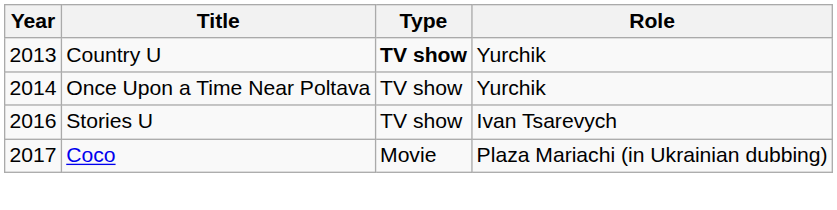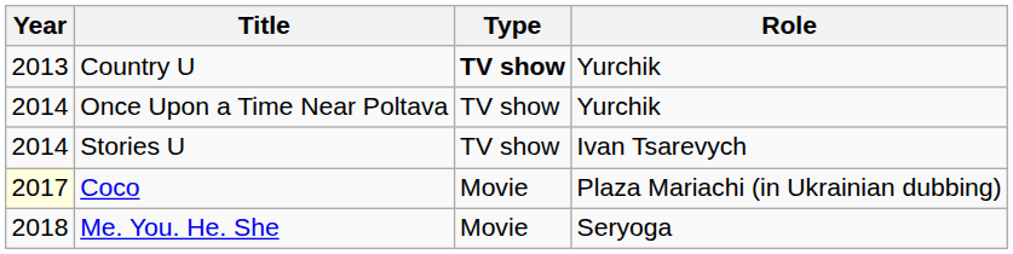 <table class="wikitable plainrowheaders sortable">
 <tr>
 <th scope="col">Year</th>
 <th scope="col">Title</th>
 <th scope="col">Type</th>
 <th scope="col">Role</th>
 </tr>
 <tr>
 <td>2013</td>
 <td>Country U</td>
 <td><strong>TV show</strong></td>
 <td>Yurchik</td>
 </tr>
 <tr>
 <td>2014</td>
 <td>Once Upon a Time Near Poltava</td>
 <td>TV show</td>
 <td>Yurchik</td>
 </tr>
 <tr>
-<td>2016</td>
+<td>2014</td>
 <td>Stories U</td>
 <td>TV show</td>
 <td>Ivan Tsarevych</td>
 </tr>
 <tr>
-<td>2017</td>
+<td style="background: lightyellow;">2017</td>
 <td><a href='#'>Coco</a></td>
 <td>Movie</td>
 <td>Plaza Mariachi (in Ukrainian dubbing)</td>
 </tr>
+<tr>
+<td>2018</td>
+<td><a href='#'>Me. You. He. She</a></td>
+<td>Movie</td>
+<td>Seryoga</td>
+</tr>
 </table>
